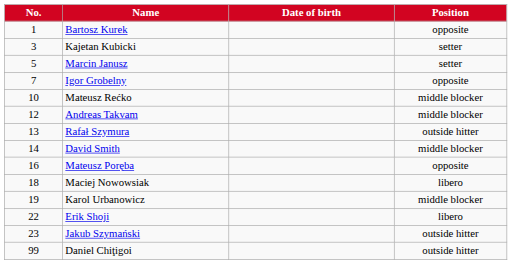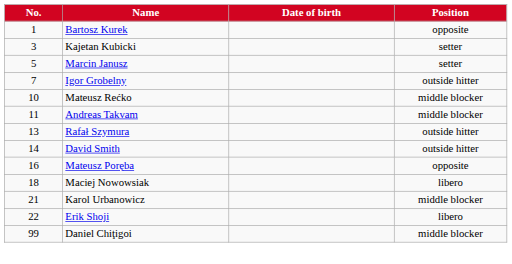 <table class="wikitable sortable" style="font-size:100%; text-align:center;">
 <tr>
 <th style="width:5em; color:#FFFFFF; background-color:#D20421">No.</th>
 <th style="width:15em; color:#FFFFFF; background-color:#D20421">Name</th>
 <th style="width:15em; color:#FFFFFF; background-color:#D20421">Date of birth</th>
 <th style="width:10em; color:#FFFFFF; background-color:#D20421">Position</th>
 </tr>
 <tr>
 <td>1</td>
 <td align=left> <a href='#'>Bartosz Kurek</a></td>
 <td align=right></td>
 <td>opposite</td>
 </tr>
 <tr>
 <td>3</td>
 <td align=left> Kajetan Kubicki</td>
 <td align=right></td>
 <td>setter</td>
 </tr>
 <tr>
 <td>5</td>
 <td align=left> <a href='#'>Marcin Janusz</a></td>
 <td align=right></td>
 <td>setter</td>
 </tr>
 <tr>
 <td>7</td>
 <td align=left> <a href='#'>Igor Grobelny</a></td>
 <td align=right></td>
-<td>opposite</td>
+<td>outside hitter</td>
 </tr>
 <tr>
 <td>10</td>
 <td align=left> Mateusz Rećko</td>
 <td align=right></td>
 <td>middle blocker</td>
 </tr>
 <tr>
-<td>12</td>
+<td>11</td>
 <td align=left> <a href='#'>Andreas Takvam</a></td>
 <td align=right></td>
 <td>middle blocker</td>
 </tr>
 <tr>
 <td>13</td>
 <td align=left> <a href='#'>Rafał Szymura</a></td>
 <td align=right></td>
 <td>outside hitter</td>
 </tr>
 <tr>
 <td>14</td>
 <td align=left> <a href='#'>David Smith</a></td>
 <td align=right></td>
-<td>middle blocker</td>
+<td>outside hitter</td>
 </tr>
 <tr>
 <td>16</td>
 <td align=left> <a href='#'>Mateusz Poręba</a></td>
 <td align=right></td>
 <td>opposite</td>
 </tr>
 <tr>
 <td>18</td>
 <td align=left> Maciej Nowowsiak</td>
 <td align=right></td>
 <td>libero</td>
 </tr>
 <tr>
-<td>19</td>
+<td>21</td>
 <td align=left> Karol Urbanowicz</td>
 <td align=right></td>
 <td>middle blocker</td>
 </tr>
 <tr>
 <td>22</td>
 <td align=left> <a href='#'>Erik Shoji</a></td>
 <td align=right></td>
 <td>libero</td>
 </tr>
 <tr>
-<td>23</td>
-<td align=left> <a href='#'>Jakub Szymański</a></td>
-<td align=right></td>
-<td>outside hitter</td>
-</tr>
-<tr>
 <td>99</td>
 <td align=left> Daniel Chiţigoi</td>
 <td align=right></td>
-<td>outside hitter</td>
+<td>middle blocker</td>
 </tr>
 </table>
